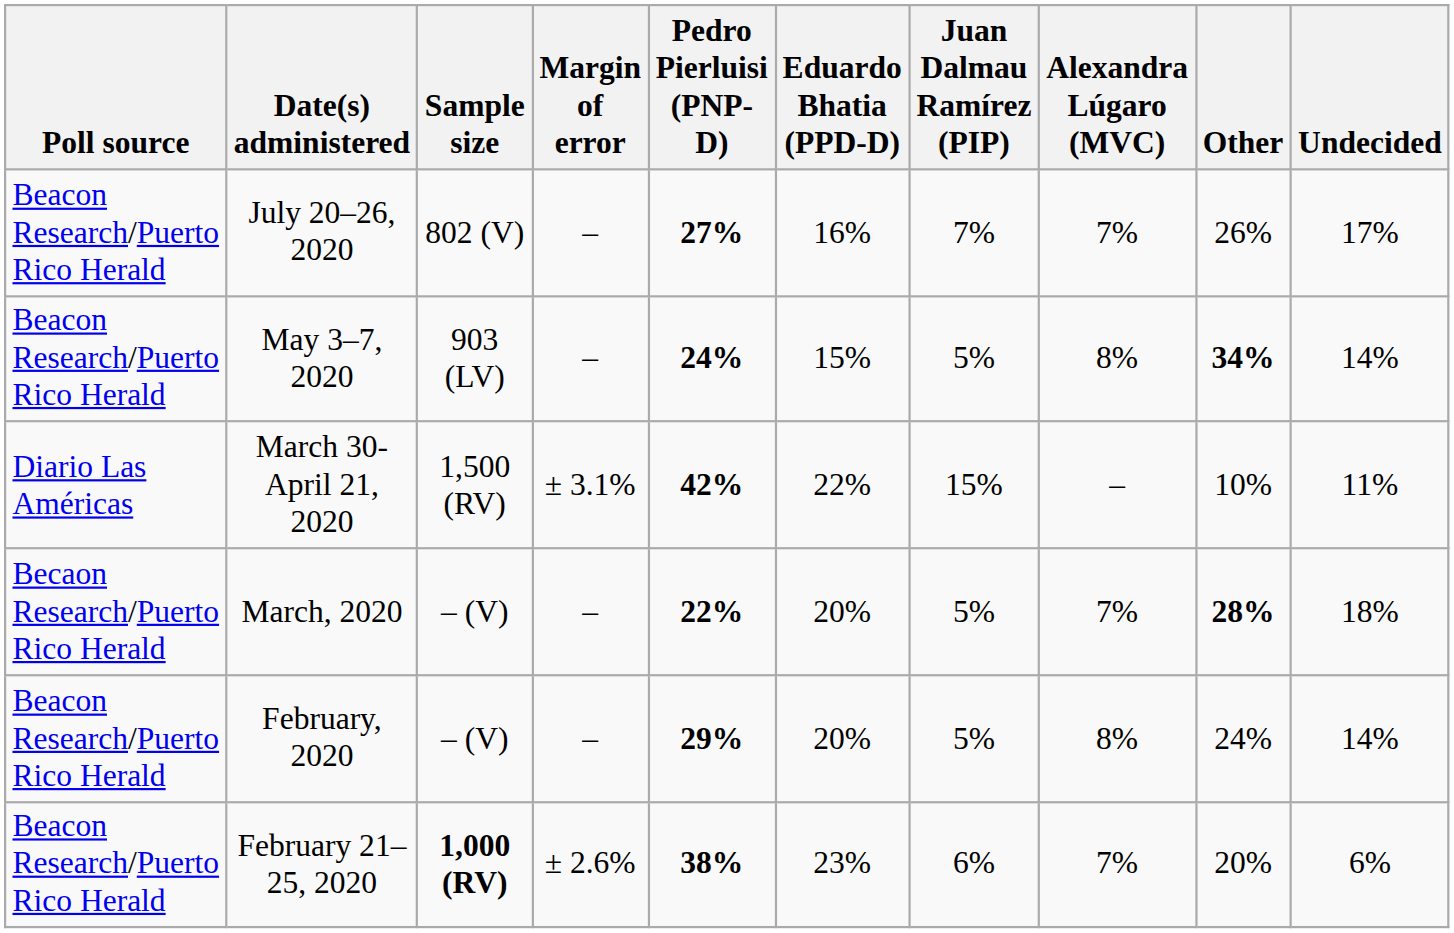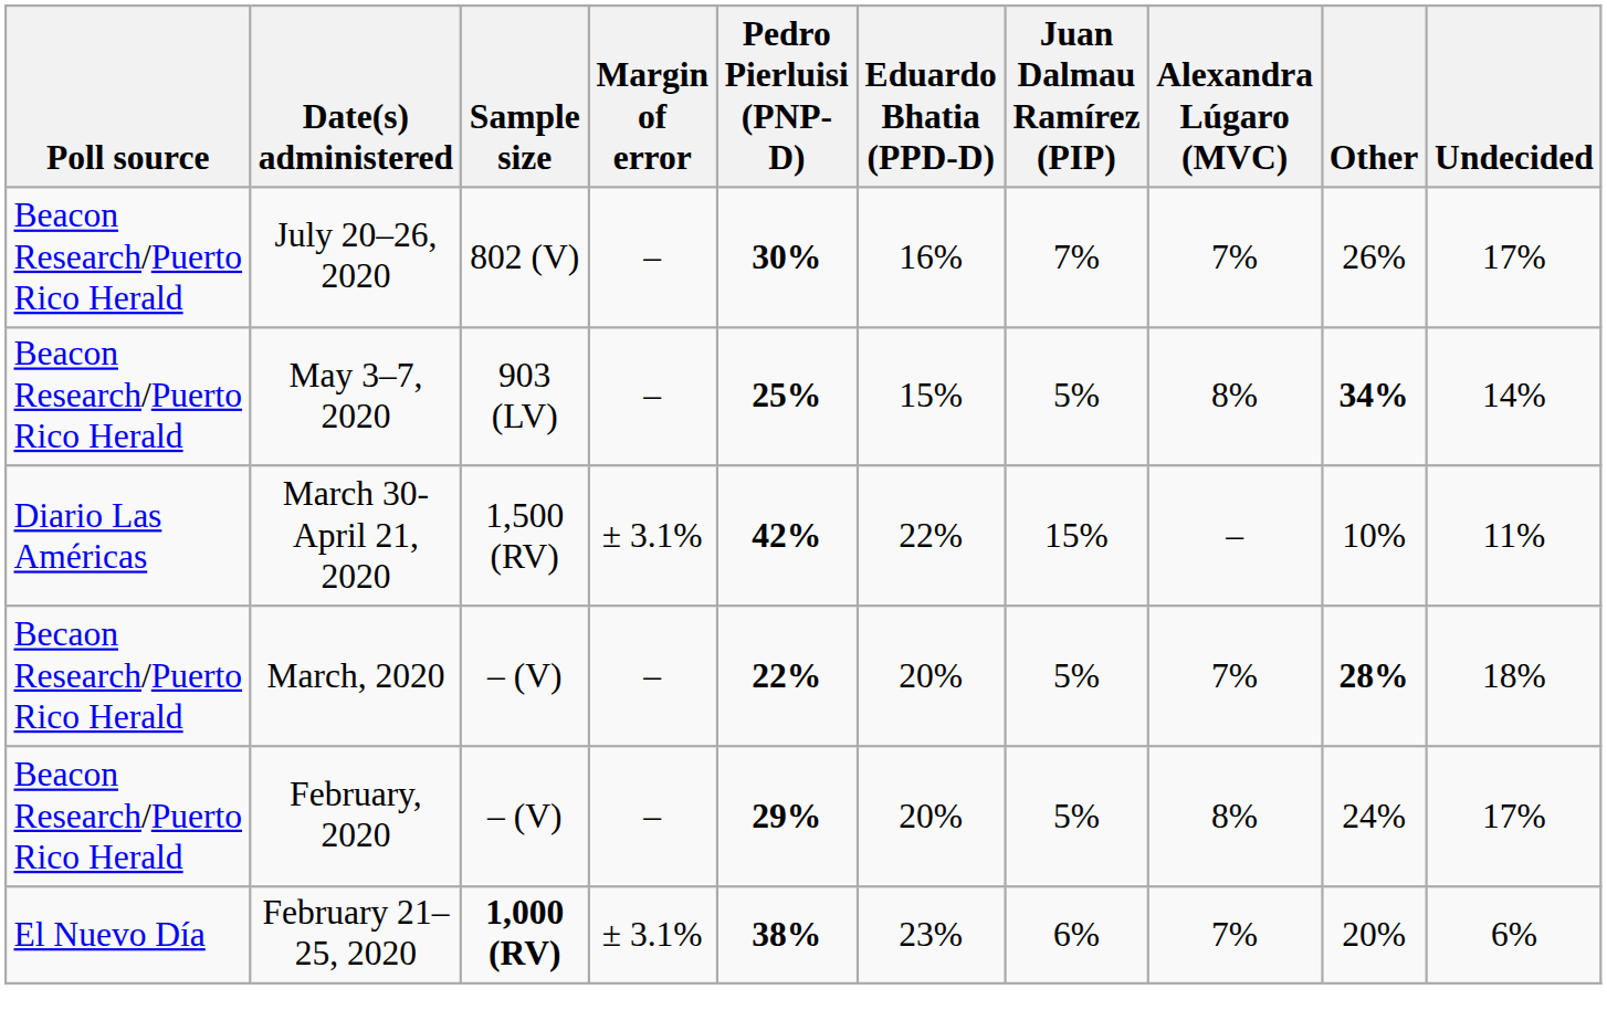 <table class="wikitable" style="font-size:90%;text-align:center;">
 <tr valign=bottom>
 <th>Poll source</th>
 <th>Date(s)<br>administered</th>
 <th>Sample<br>size</th>
 <th>Margin<br>of error</th>
 <th style="width:100px;">Pedro Pierluisi (PNP-D)</th>
 <th style="width:100px;">Eduardo Bhatia (PPD-D)</th>
 <th style="width:100px;">Juan Dalmau Ramírez (PIP)</th>
 <th style="width:100px;">Alexandra Lúgaro (MVC)</th>
 <th>Other</th>
 <th>Undecided</th>
 </tr>
 <tr>
 <td style="text-align:left;"><a href='#'>Beacon Research</a>/<a href='#'>Puerto Rico Herald</a></td>
 <td>July 20–26, 2020</td>
 <td>802 (V)</td>
 <td>–</td>
-<td><strong>27%</strong></td>
+<td><strong>30%</strong></td>
 <td>16%</td>
 <td>7%</td>
 <td>7%</td>
 <td>26%</td>
 <td>17%</td>
 </tr>
 <tr>
 <td style="text-align:left;"><a href='#'>Beacon Research</a>/<a href='#'>Puerto Rico Herald</a></td>
 <td>May 3–7, 2020</td>
 <td>903 (LV)</td>
 <td>–</td>
-<td><strong>24%</strong></td>
+<td><strong>25%</strong></td>
 <td>15%</td>
 <td>5%</td>
 <td>8%</td>
 <td><strong>34%</strong></td>
 <td>14%</td>
 </tr>
 <tr>
 <td style="text-align:left;"><a href='#'>Diario Las Américas</a></td>
 <td>March 30-April 21, 2020</td>
 <td>1,500 (RV)</td>
 <td>± 3.1%</td>
 <td><strong>42%</strong></td>
 <td>22%</td>
 <td>15%</td>
 <td>–</td>
 <td>10%</td>
 <td>11%</td>
 </tr>
 <tr>
 <td style="text-align:left;"><a href='#'>Becaon Research</a>/<a href='#'>Puerto Rico Herald</a></td>
 <td>March, 2020</td>
 <td>– (V)</td>
 <td>–</td>
 <td><strong>22%</strong></td>
 <td>20%</td>
 <td>5%</td>
 <td>7%</td>
 <td><strong>28%</strong></td>
 <td>18%</td>
 </tr>
 <tr>
 <td style="text-align:left;"><a href='#'>Beacon Research</a>/<a href='#'>Puerto Rico Herald</a></td>
 <td>February, 2020</td>
 <td>– (V)</td>
 <td>–</td>
 <td><strong>29%</strong></td>
 <td>20%</td>
 <td>5%</td>
 <td>8%</td>
 <td>24%</td>
-<td>14%</td>
+<td>17%</td>
 </tr>
 <tr>
-<td style="text-align:left;"><a href='#'>Beacon Research</a>/<a href='#'>Puerto Rico Herald</a></td>
+<td style="text-align:left;"><a href='#'>El Nuevo Día</a></td>
 <td>February 21–25, 2020</td>
 <td><strong>1,000 (RV)</strong></td>
-<td>± 2.6%</td>
+<td>± 3.1%</td>
 <td><strong>38%</strong></td>
 <td>23%</td>
 <td>6%</td>
 <td>7%</td>
 <td>20%</td>
 <td>6%</td>
 </tr>
 </table>
